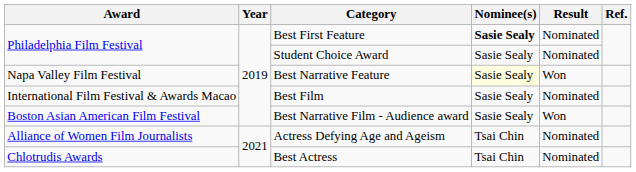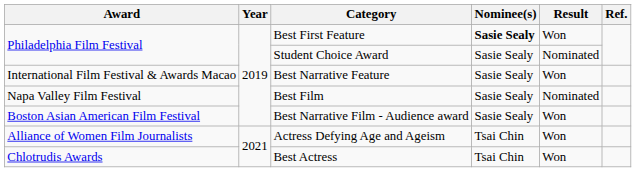 <table class="wikitable">
 <tr>
 <th>Award</th>
 <th>Year</th>
 <th>Category</th>
 <th>Nominee(s)</th>
 <th>Result</th>
 <th>Ref.</th>
 </tr>
 <tr>
 <td rowspan="2"><a href='#'>Philadelphia Film Festival</a></td>
 <td rowspan="5">2019</td>
 <td>Best First Feature</td>
 <td><strong>Sasie Sealy</strong></td>
-<td>Nominated</td>
+<td>Won</td>
 <td rowspan="2"></td>
 </tr>
 <tr>
 <td>Student Choice Award</td>
 <td>Sasie Sealy</td>
 <td>Nominated</td>
 </tr>
 <tr>
-<td>Napa Valley Film Festival</td>
+<td>International Film Festival & Awards Macao</td>
 <td>Best Narrative Feature</td>
-<td style="background: lightyellow;">Sasie Sealy</td>
+<td>Sasie Sealy</td>
 <td>Won</td>
 <td></td>
 </tr>
 <tr>
-<td>International Film Festival & Awards Macao</td>
+<td>Napa Valley Film Festival</td>
 <td>Best Film</td>
 <td>Sasie Sealy</td>
 <td>Nominated</td>
 <td></td>
 </tr>
 <tr>
 <td><a href='#'>Boston Asian American Film Festival</a></td>
 <td>Best Narrative Film - Audience award</td>
 <td>Sasie Sealy</td>
 <td>Won</td>
 <td></td>
 </tr>
 <tr>
 <td><a href='#'>Alliance of Women Film Journalists</a></td>
 <td rowspan="2">2021</td>
 <td>Actress Defying Age and Ageism</td>
 <td>Tsai Chin</td>
-<td>Nominated</td>
+<td>Won</td>
 <td></td>
 </tr>
 <tr>
 <td><a href='#'>Chlotrudis Awards</a></td>
 <td>Best Actress</td>
 <td>Tsai Chin</td>
-<td>Nominated</td>
+<td>Won</td>
 <td></td>
 </tr>
 </table>
